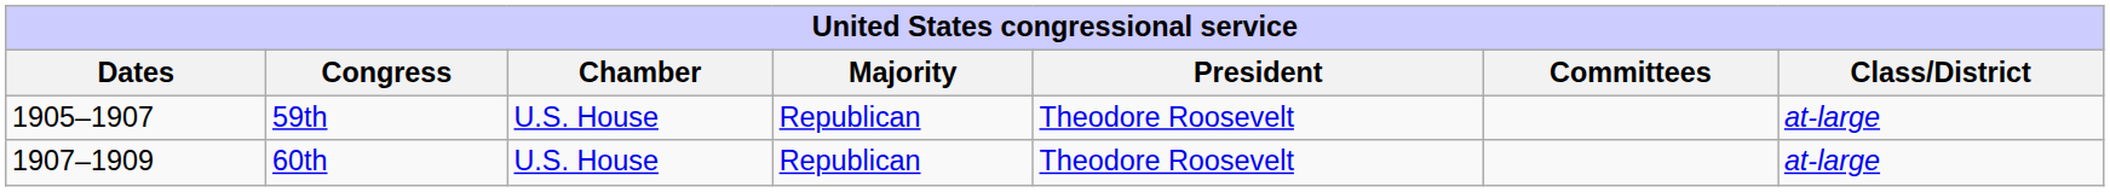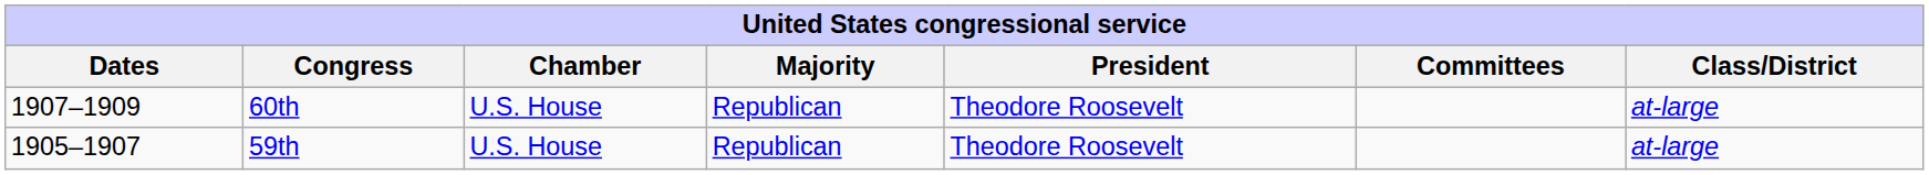 <table class=wikitable style="width: 94%" style="text-align: center;" align="center">
 <tr bgcolor=#cccccc>
 <th colspan=7 style="background: #ccccff;">United States congressional service</th>
 </tr>
 <tr>
 <th><strong>Dates</strong></th>
 <th><strong>Congress</strong></th>
 <th><strong>Chamber</strong></th>
 <th><strong>Majority</strong></th>
 <th><strong>President</strong></th>
 <th><strong>Committees</strong></th>
 <th><strong>Class/District</strong></th>
 </tr>
 <tr>
+<td>1907–1909</td>
+<td><a href='#'>60th</a></td>
+<td><a href='#'>U.S. House</a></td>
+<td><a href='#'>Republican</a></td>
+<td><a href='#'>Theodore Roosevelt</a></td>
+<td></td>
+<td><a href='#'><em>at-large</em></a></td>
+</tr>
+<tr>
 <td>1905–1907</td>
 <td><a href='#'>59th</a></td>
 <td><a href='#'>U.S. House</a></td>
 <td><a href='#'>Republican</a></td>
 <td><a href='#'>Theodore Roosevelt</a></td>
 <td></td>
 <td><a href='#'><em>at-large</em></a></td>
 </tr>
-<tr>
-<td>1907–1909</td>
-<td><a href='#'>60th</a></td>
-<td><a href='#'>U.S. House</a></td>
-<td><a href='#'>Republican</a></td>
-<td><a href='#'>Theodore Roosevelt</a></td>
-<td></td>
-<td><a href='#'><em>at-large</em></a></td>
-</tr>
 </table>
